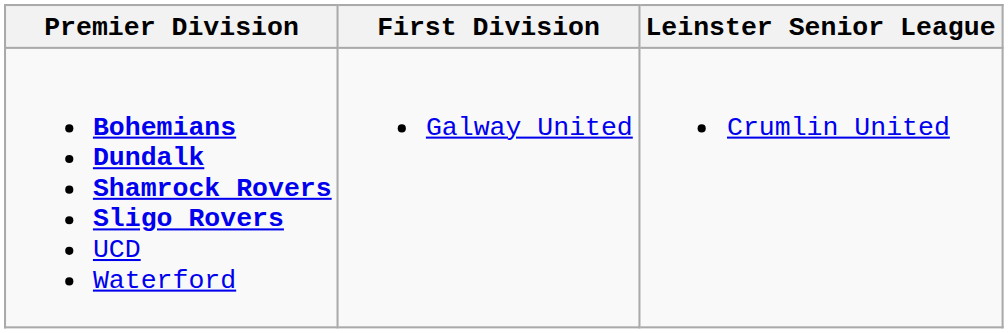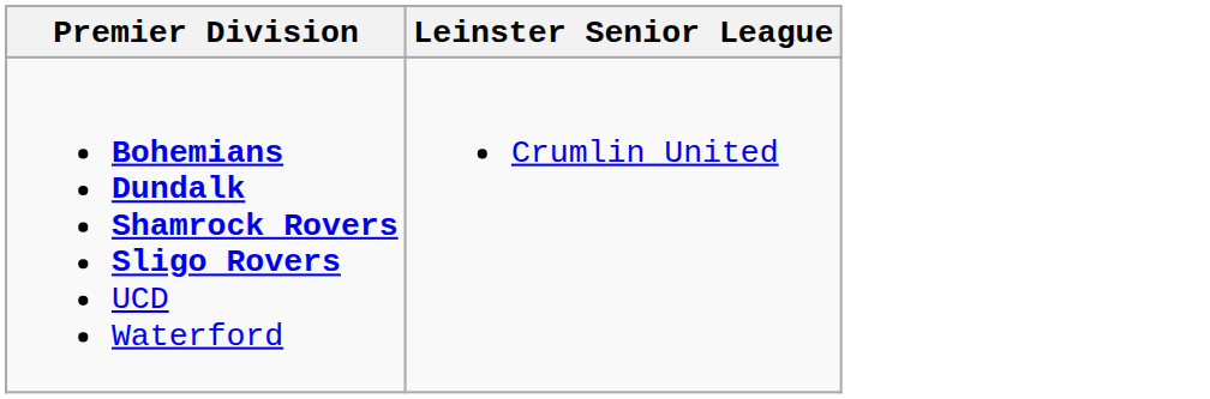 <table class="wikitable">
 <tr>
 <th>Premier Division</th>
-<th>First Division</th>
 <th>Leinster Senior League</th>
 </tr>
 <tr>
 <td valign="top"><br><ul><li><strong><a href='#'>Bohemians</a></strong></li><li><a href='#'><strong>Dundalk</strong></a></li><li><a href='#'><strong>Shamrock Rovers</strong></a></li><li><a href='#'><strong>Sligo Rovers</strong></a></li><li><a href='#'>UCD</a></li><li><a href='#'>Waterford</a></li></ul></td>
-<td valign="top"><br><ul><li><a href='#'>Galway United</a></li></ul></td>
 <td valign="top"><br><ul><li><a href='#'>Crumlin United</a></li></ul></td>
 </tr>
 </table>
